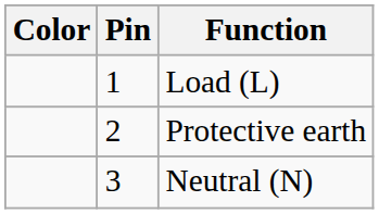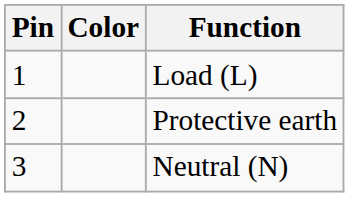 <table class="wikitable">
 <tr>
+<th>Pin</th>
 <th>Color</th>
-<th>Pin</th>
 <th>Function</th>
 </tr>
 <tr>
+<td>1</td>
 <td></td>
-<td>1</td>
 <td>Load (L)</td>
 </tr>
 <tr>
+<td>2</td>
 <td></td>
-<td>2</td>
 <td>Protective earth</td>
 </tr>
 <tr>
+<td>3</td>
 <td></td>
-<td>3</td>
 <td>Neutral (N)</td>
 </tr>
 </table>
